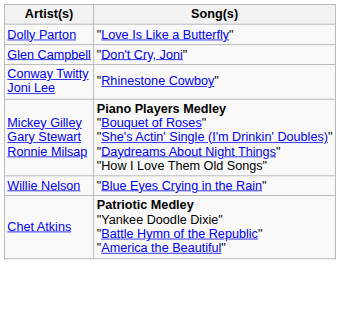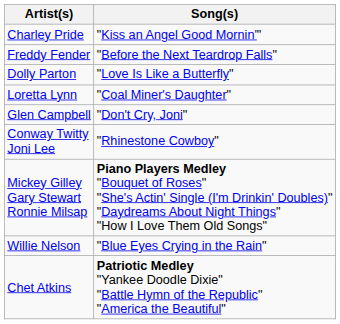 <table class="wikitable">
 <tr>
 <th>Artist(s)</th>
 <th>Song(s)</th>
 </tr>
 <tr>
+<td><a href='#'>Charley Pride</a></td>
+<td>"<a href='#'>Kiss an Angel Good Mornin'</a>"</td>
+</tr>
+<tr>
+<td><a href='#'>Freddy Fender</a></td>
+<td>"<a href='#'>Before the Next Teardrop Falls</a>"</td>
+</tr>
+<tr>
 <td><a href='#'>Dolly Parton</a></td>
 <td>"<a href='#'>Love Is Like a Butterfly</a>"</td>
+</tr>
+<tr>
+<td><a href='#'>Loretta Lynn</a></td>
+<td>"<a href='#'>Coal Miner's Daughter</a>"</td>
 </tr>
 <tr>
 <td><a href='#'>Glen Campbell</a></td>
 <td>"<a href='#'>Don't Cry, Joni</a>"</td>
 </tr>
 <tr>
 <td><a href='#'>Conway Twitty</a><br><a href='#'>Joni Lee</a></td>
 <td>"<a href='#'>Rhinestone Cowboy</a>"</td>
 </tr>
 <tr>
 <td><a href='#'>Mickey Gilley</a><br><a href='#'>Gary Stewart</a><br><a href='#'>Ronnie Milsap</a></td>
 <td><strong>Piano Players Medley</strong><br>"<a href='#'>Bouquet of Roses</a>"<br>"<a href='#'>She's Actin' Single (I'm Drinkin' Doubles)</a>"<br>"<a href='#'>Daydreams About Night Things</a>"<br>"How I Love Them Old Songs"</td>
 </tr>
 <tr>
 <td><a href='#'>Willie Nelson</a></td>
 <td>"<a href='#'>Blue Eyes Crying in the Rain</a>"</td>
 </tr>
 <tr>
 <td><a href='#'>Chet Atkins</a></td>
 <td><strong>Patriotic Medley</strong><br>"Yankee Doodle Dixie"<br>"<a href='#'>Battle Hymn of the Republic</a>"<br>"<a href='#'>America the Beautiful</a>"</td>
 </tr>
 </table>
